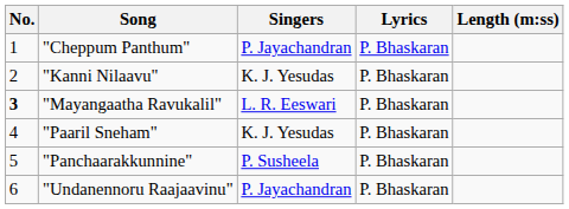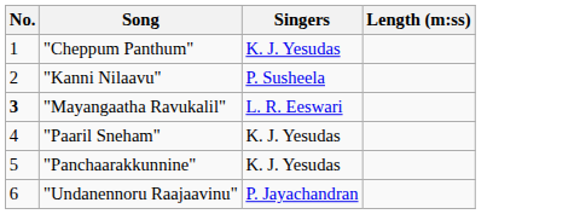 <table class="wikitable" style="font-size:95%;">
 <tr>
 <th>No.</th>
 <th>Song</th>
 <th>Singers</th>
-<th>Lyrics</th>
 <th>Length (m:ss)</th>
 </tr>
 <tr>
 <td>1</td>
 <td>"Cheppum Panthum"</td>
-<td><a href='#'>P. Jayachandran</a></td>
-<td><a href='#'>P. Bhaskaran</a></td>
+<td><a href='#'>K. J. Yesudas</a></td>
 <td></td>
 </tr>
 <tr>
 <td>2</td>
 <td>"Kanni Nilaavu"</td>
-<td>K. J. Yesudas</td>
-<td>P. Bhaskaran</td>
+<td><a href='#'>P. Susheela</a></td>
 <td></td>
 </tr>
 <tr>
 <td><strong>3</strong></td>
 <td>"Mayangaatha Ravukalil"</td>
 <td><a href='#'>L. R. Eeswari</a></td>
-<td>P. Bhaskaran</td>
 <td></td>
 </tr>
 <tr>
 <td>4</td>
 <td>"Paaril Sneham"</td>
 <td>K. J. Yesudas</td>
-<td>P. Bhaskaran</td>
 <td></td>
 </tr>
 <tr>
 <td>5</td>
 <td>"Panchaarakkunnine"</td>
-<td><a href='#'>P. Susheela</a></td>
-<td>P. Bhaskaran</td>
+<td>K. J. Yesudas</td>
 <td></td>
 </tr>
 <tr>
 <td>6</td>
 <td>"Undanennoru Raajaavinu"</td>
 <td><a href='#'>P. Jayachandran</a></td>
-<td>P. Bhaskaran</td>
 <td></td>
 </tr>
 </table>
